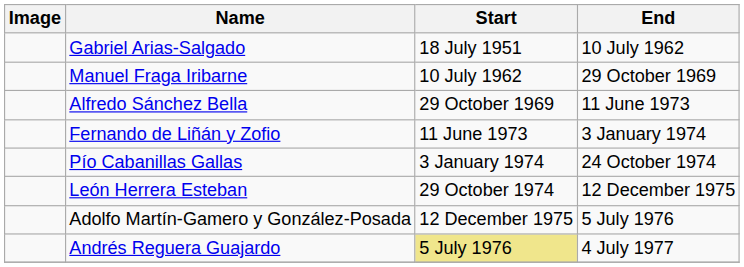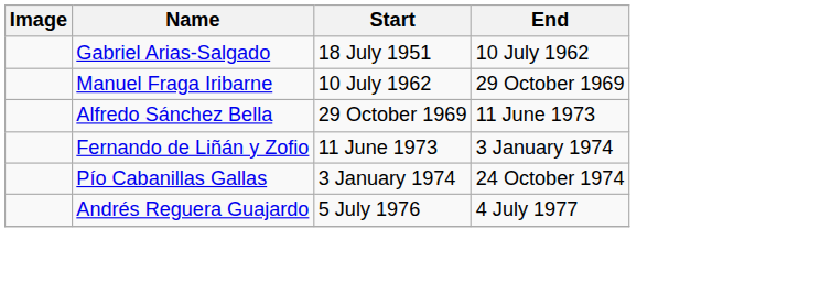 <table class="wikitable">
 <tr>
 <th>Image</th>
 <th>Name</th>
 <th>Start</th>
 <th>End</th>
 </tr>
 <tr>
 <td></td>
 <td><a href='#'>Gabriel Arias-Salgado</a></td>
 <td>18 July 1951</td>
 <td>10 July 1962</td>
 </tr>
 <tr>
 <td></td>
 <td><a href='#'>Manuel Fraga Iribarne</a></td>
 <td>10 July 1962</td>
 <td>29 October 1969</td>
 </tr>
 <tr>
 <td></td>
 <td><a href='#'>Alfredo Sánchez Bella</a></td>
 <td>29 October 1969</td>
 <td>11 June 1973</td>
 </tr>
 <tr>
 <td></td>
 <td><a href='#'>Fernando de Liñán y Zofio</a></td>
 <td>11 June 1973</td>
 <td>3 January 1974</td>
 </tr>
 <tr>
 <td></td>
 <td><a href='#'>Pío Cabanillas Gallas</a></td>
 <td>3 January 1974</td>
 <td>24 October 1974</td>
 </tr>
 <tr>
 <td></td>
-<td><a href='#'>León Herrera Esteban</a></td>
-<td>29 October 1974</td>
-<td>12 December 1975</td>
-</tr>
-<tr>
-<td></td>
-<td>Adolfo Martín-Gamero y González-Posada</td>
-<td>12 December 1975</td>
+<td><a href='#'>Andrés Reguera Guajardo</a></td>
 <td>5 July 1976</td>
-</tr>
-<tr>
-<td></td>
-<td><a href='#'>Andrés Reguera Guajardo</a></td>
-<td style="background: khaki;">5 July 1976</td>
 <td>4 July 1977</td>
 </tr>
 <tr>
 </tr>
 </table>
